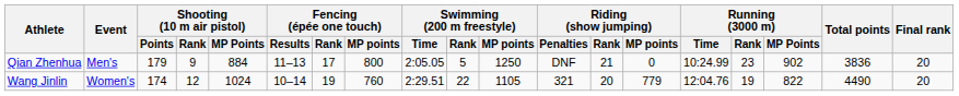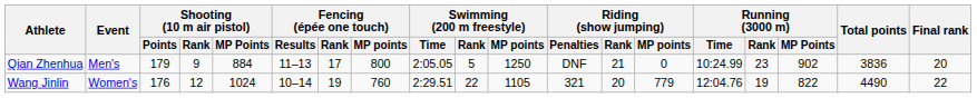 <table class="wikitable" style="font-size:90%">
 <tr>
 <th rowspan="2">Athlete</th>
 <th rowspan="2">Event</th>
 <th colspan=3>Shooting<br><span>(10 m air pistol)</span></th>
 <th colspan=3>Fencing<br><span>(épée one touch)</span></th>
 <th colspan=3>Swimming<br><span>(200 m freestyle)</span></th>
 <th colspan=3>Riding<br><span>(show jumping)</span></th>
 <th colspan=3>Running<br><span>(3000 m)</span></th>
 <th rowspan=2>Total points</th>
 <th rowspan=2>Final rank</th>
 </tr>
 <tr style="font-size:95%">
 <th>Points</th>
 <th>Rank</th>
 <th>MP Points</th>
 <th>Results</th>
 <th>Rank</th>
 <th>MP points</th>
 <th>Time</th>
 <th>Rank</th>
 <th>MP points</th>
 <th>Penalties</th>
 <th>Rank</th>
 <th>MP points</th>
 <th>Time</th>
 <th>Rank</th>
 <th>MP Points</th>
 </tr>
 <tr>
 <td align=left><a href='#'>Qian Zhenhua</a></td>
 <td align=left><a href='#'>Men's</a></td>
 <td align=center>179</td>
 <td align=center>9</td>
 <td align=center>884</td>
 <td align=center>11–13</td>
 <td align=center>17</td>
 <td align=center>800</td>
 <td align=center>2:05.05</td>
 <td align=center>5</td>
 <td align=center>1250</td>
 <td align=center>DNF</td>
 <td align=center>21</td>
 <td align=center>0</td>
 <td align=center>10:24.99</td>
 <td align=center>23</td>
 <td align=center>902</td>
 <td align=center>3836</td>
 <td align=center>20</td>
 </tr>
 <tr>
 <td align=left><a href='#'>Wang Jinlin</a></td>
 <td align=left><a href='#'>Women's</a></td>
-<td align=center>174</td>
+<td align=center>176</td>
 <td align=center>12</td>
 <td align=center>1024</td>
 <td align=center>10–14</td>
 <td align=center>19</td>
 <td align=center>760</td>
 <td align=center>2:29.51</td>
 <td align=center>22</td>
 <td align=center>1105</td>
 <td align=center>321</td>
 <td align=center>20</td>
 <td align=center>779</td>
 <td align=center>12:04.76</td>
 <td align=center>19</td>
 <td align=center>822</td>
 <td align=center>4490</td>
-<td align=center>20</td>
+<td align=center>22</td>
 </tr>
 </table>
